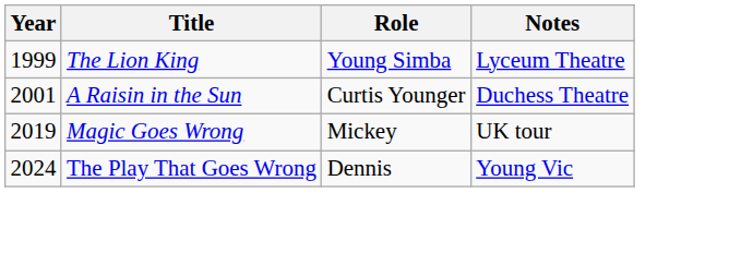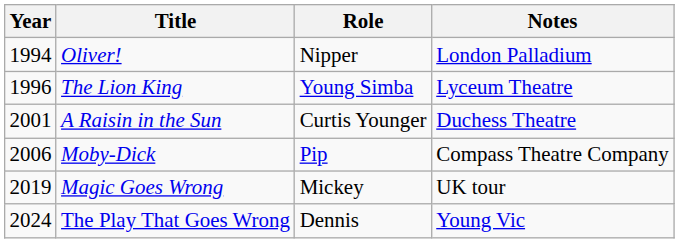 <table class="wikitable">
 <tr>
 <th>Year</th>
 <th>Title</th>
 <th>Role</th>
 <th>Notes</th>
 </tr>
 <tr>
-<td>1999</td>
+<td>1994</td>
+<td><em><a href='#'>Oliver!</a></em></td>
+<td>Nipper</td>
+<td><a href='#'>London Palladium</a></td>
+</tr>
+<tr>
+<td>1996</td>
 <td><em><a href='#'>The Lion King</a></em></td>
 <td><a href='#'>Young Simba</a></td>
 <td><a href='#'>Lyceum Theatre</a></td>
 </tr>
 <tr>
 <td>2001</td>
 <td><em><a href='#'>A Raisin in the Sun</a></em></td>
 <td>Curtis Younger</td>
 <td><a href='#'>Duchess Theatre</a></td>
+</tr>
+<tr>
+<td>2006</td>
+<td><em><a href='#'>Moby-Dick</a></em></td>
+<td><a href='#'>Pip</a></td>
+<td>Compass Theatre Company</td>
 </tr>
 <tr>
 <td>2019</td>
 <td><em><a href='#'>Magic Goes Wrong</a></em></td>
 <td>Mickey</td>
 <td>UK tour</td>
 </tr>
 <tr>
 <td>2024</td>
 <td><a href='#'>The Play That Goes Wrong</a></td>
 <td>Dennis</td>
 <td><a href='#'>Young Vic</a></td>
 </tr>
 </table>
